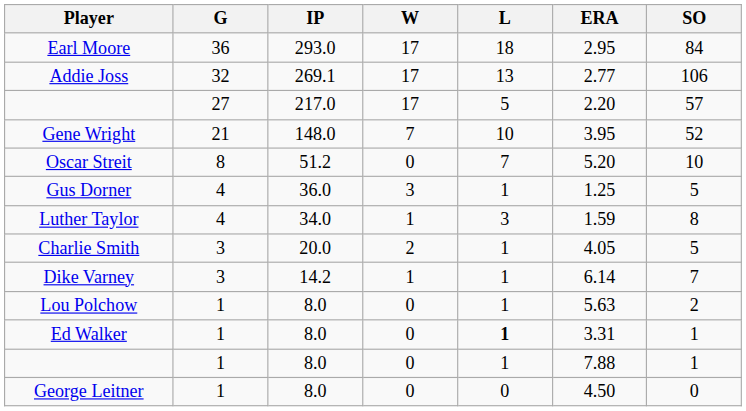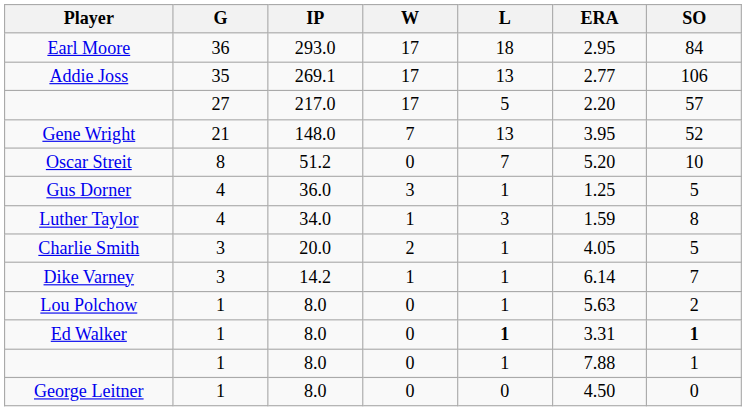 <table class="wikitable sortable">
 <tr>
 <th bgcolor="#DDDDFF" width="16%">Player</th>
 <th bgcolor="#DDDDFF" width="9%">G</th>
 <th bgcolor="#DDDDFF" width="9%">IP</th>
 <th bgcolor="#DDDDFF" width="9%">W</th>
 <th bgcolor="#DDDDFF" width="9%">L</th>
 <th bgcolor="#DDDDFF" width="9%">ERA</th>
 <th bgcolor="#DDDDFF" width="9%">SO</th>
 </tr>
 <tr align="center">
 <td><a href='#'>Earl Moore</a></td>
 <td>36</td>
 <td>293.0</td>
 <td>17</td>
 <td>18</td>
 <td>2.95</td>
 <td>84</td>
 </tr>
 <tr align=center>
 <td><a href='#'>Addie Joss</a></td>
-<td>32</td>
+<td>35</td>
 <td>269.1</td>
 <td>17</td>
 <td>13</td>
 <td>2.77</td>
 <td>106</td>
 </tr>
 <tr align=center>
 <td></td>
 <td>27</td>
 <td>217.0</td>
 <td>17</td>
 <td>5</td>
 <td>2.20</td>
 <td>57</td>
 </tr>
 <tr align="center">
 <td><a href='#'>Gene Wright</a></td>
 <td>21</td>
 <td>148.0</td>
 <td>7</td>
-<td>10</td>
+<td>13</td>
 <td>3.95</td>
 <td>52</td>
 </tr>
 <tr align=center>
 <td><a href='#'>Oscar Streit</a></td>
 <td>8</td>
 <td>51.2</td>
 <td>0</td>
 <td>7</td>
 <td>5.20</td>
 <td>10</td>
 </tr>
 <tr align=center>
 <td><a href='#'>Gus Dorner</a></td>
 <td>4</td>
 <td>36.0</td>
 <td>3</td>
 <td>1</td>
 <td>1.25</td>
 <td>5</td>
 </tr>
 <tr align=center>
 <td><a href='#'>Luther Taylor</a></td>
 <td>4</td>
 <td>34.0</td>
 <td>1</td>
 <td>3</td>
 <td>1.59</td>
 <td>8</td>
 </tr>
 <tr align=center>
 <td><a href='#'>Charlie Smith</a></td>
 <td>3</td>
 <td>20.0</td>
 <td>2</td>
 <td>1</td>
 <td>4.05</td>
 <td>5</td>
 </tr>
 <tr align=center>
 <td><a href='#'>Dike Varney</a></td>
 <td>3</td>
 <td>14.2</td>
 <td>1</td>
 <td>1</td>
 <td>6.14</td>
 <td>7</td>
 </tr>
 <tr align=center>
 <td><a href='#'>Lou Polchow</a></td>
 <td>1</td>
 <td>8.0</td>
 <td>0</td>
 <td>1</td>
 <td>5.63</td>
 <td>2</td>
 </tr>
 <tr align=center>
 <td><a href='#'>Ed Walker</a></td>
 <td>1</td>
 <td>8.0</td>
 <td>0</td>
 <td><strong>1</strong></td>
 <td>3.31</td>
-<td>1</td>
+<td><strong>1</strong></td>
 </tr>
 <tr align=center>
 <td></td>
 <td>1</td>
 <td>8.0</td>
 <td>0</td>
 <td>1</td>
 <td>7.88</td>
 <td>1</td>
 </tr>
 <tr align=center>
 <td><a href='#'>George Leitner</a></td>
 <td>1</td>
 <td>8.0</td>
 <td>0</td>
 <td>0</td>
 <td>4.50</td>
 <td>0</td>
 </tr>
 </table>
